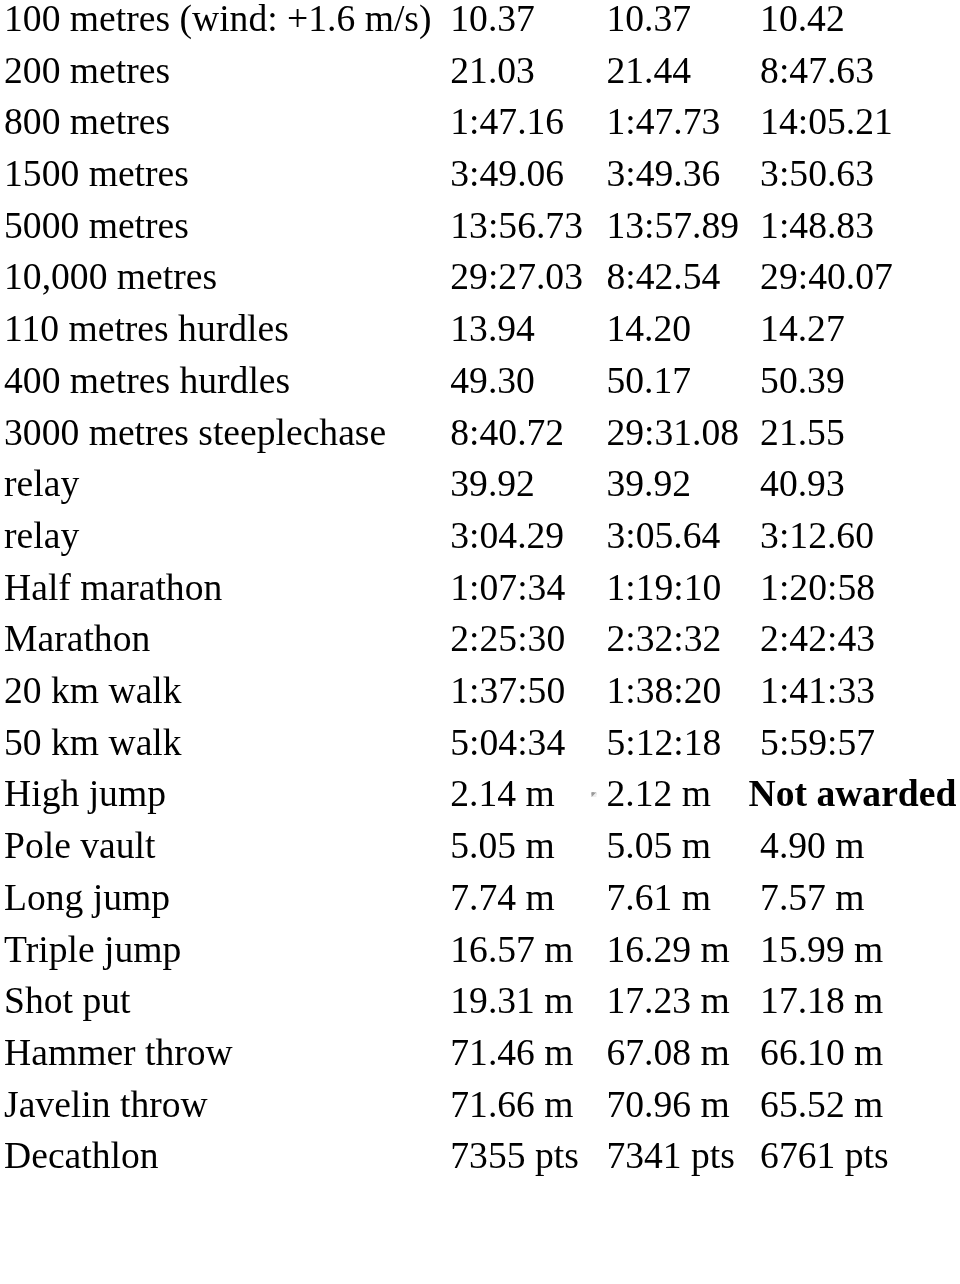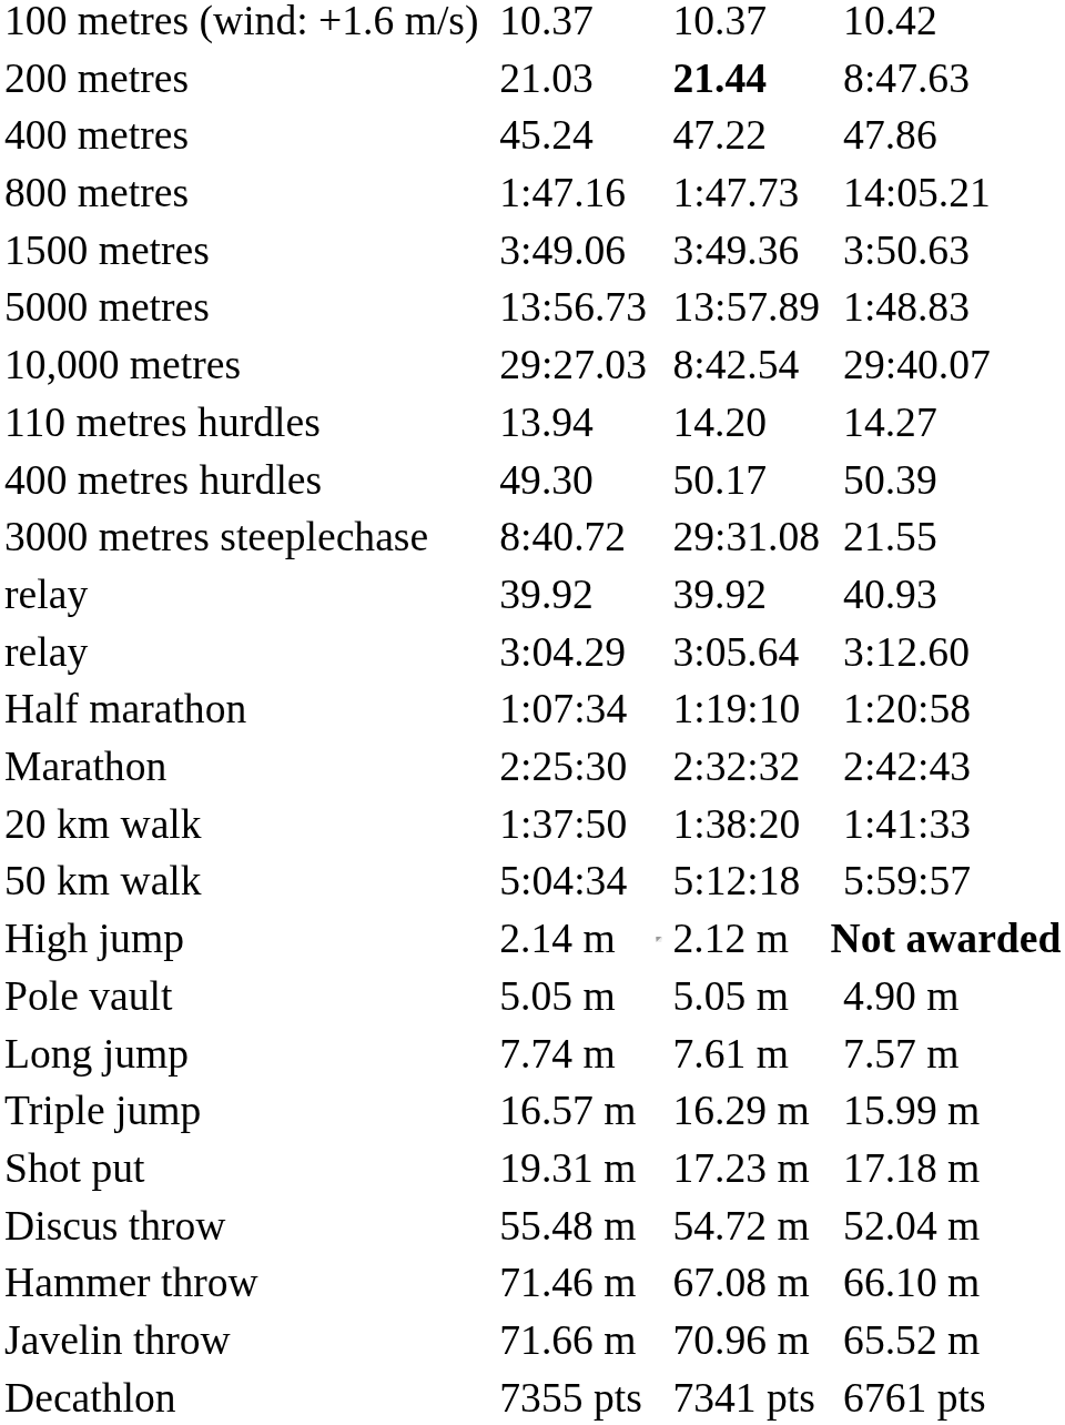 <table>
 <tr>
 <td>100 metres (wind: +1.6 m/s)</td>
 <td></td>
 <td>10.37</td>
 <td></td>
 <td>10.37</td>
 <td></td>
 <td>10.42</td>
 </tr>
 <tr>
 <td>200 metres</td>
 <td></td>
 <td>21.03</td>
 <td></td>
-<td>21.44</td>
+<td><strong>21.44</strong></td>
 <td></td>
 <td>8:47.63</td>
+</tr>
+<tr>
+<td>400 metres</td>
+<td></td>
+<td>45.24</td>
+<td></td>
+<td>47.22</td>
+<td></td>
+<td>47.86</td>
 </tr>
 <tr>
 <td>800 metres</td>
 <td></td>
 <td>1:47.16</td>
 <td></td>
 <td>1:47.73</td>
 <td></td>
 <td>14:05.21</td>
 </tr>
 <tr>
 <td>1500 metres</td>
 <td></td>
 <td>3:49.06</td>
 <td></td>
 <td>3:49.36</td>
 <td></td>
 <td>3:50.63</td>
 </tr>
 <tr>
 <td>5000 metres</td>
 <td></td>
 <td>13:56.73</td>
 <td></td>
 <td>13:57.89</td>
 <td></td>
 <td>1:48.83</td>
 </tr>
 <tr>
 <td>10,000 metres</td>
 <td></td>
 <td>29:27.03</td>
 <td></td>
 <td>8:42.54</td>
 <td></td>
 <td>29:40.07</td>
 </tr>
 <tr>
 <td>110 metres hurdles</td>
 <td></td>
 <td>13.94</td>
 <td></td>
 <td>14.20</td>
 <td></td>
 <td>14.27</td>
 </tr>
 <tr>
 <td>400 metres hurdles</td>
 <td></td>
 <td>49.30</td>
 <td></td>
 <td>50.17</td>
 <td></td>
 <td>50.39</td>
 </tr>
 <tr>
 <td>3000 metres steeplechase</td>
 <td></td>
 <td>8:40.72</td>
 <td></td>
 <td>29:31.08</td>
 <td></td>
 <td>21.55</td>
 </tr>
 <tr>
 <td> relay</td>
 <td></td>
 <td>39.92</td>
 <td></td>
 <td>39.92</td>
 <td></td>
 <td>40.93</td>
 </tr>
 <tr>
 <td> relay</td>
 <td></td>
 <td>3:04.29</td>
 <td></td>
 <td>3:05.64</td>
 <td></td>
 <td>3:12.60</td>
 </tr>
 <tr>
 <td>Half marathon</td>
 <td></td>
 <td>1:07:34</td>
 <td></td>
 <td>1:19:10</td>
 <td></td>
 <td>1:20:58</td>
 </tr>
 <tr>
 <td>Marathon</td>
 <td></td>
 <td>2:25:30</td>
 <td></td>
 <td>2:32:32</td>
 <td></td>
 <td>2:42:43</td>
 </tr>
 <tr>
 <td>20 km walk</td>
 <td></td>
 <td>1:37:50</td>
 <td></td>
 <td>1:38:20</td>
 <td></td>
 <td>1:41:33</td>
 </tr>
 <tr>
 <td>50 km walk</td>
 <td></td>
 <td>5:04:34</td>
 <td></td>
 <td>5:12:18</td>
 <td></td>
 <td>5:59:57</td>
 </tr>
 <tr>
 <td>High jump</td>
 <td></td>
 <td>2.14 m</td>
 <td><hr></td>
 <td>2.12 m</td>
 <th colspan=2>Not awarded</th>
 </tr>
 <tr>
 <td>Pole vault</td>
 <td></td>
 <td>5.05 m</td>
 <td></td>
 <td>5.05 m</td>
 <td></td>
 <td>4.90 m</td>
 </tr>
 <tr>
 <td>Long jump</td>
 <td></td>
 <td>7.74 m</td>
 <td></td>
 <td>7.61 m</td>
 <td></td>
 <td>7.57 m</td>
 </tr>
 <tr>
 <td>Triple jump</td>
 <td></td>
 <td>16.57 m</td>
 <td></td>
 <td>16.29 m</td>
 <td></td>
 <td>15.99 m</td>
 </tr>
 <tr>
 <td>Shot put</td>
 <td></td>
 <td>19.31 m</td>
 <td></td>
 <td>17.23 m</td>
 <td></td>
 <td>17.18 m</td>
 </tr>
 <tr>
+<td>Discus throw</td>
+<td></td>
+<td>55.48 m</td>
+<td></td>
+<td>54.72 m</td>
+<td></td>
+<td>52.04 m</td>
+</tr>
+<tr>
 <td>Hammer throw</td>
 <td></td>
 <td>71.46 m</td>
 <td></td>
 <td>67.08 m</td>
 <td></td>
 <td>66.10 m</td>
 </tr>
 <tr>
 <td>Javelin throw</td>
 <td></td>
 <td>71.66 m</td>
 <td></td>
 <td>70.96 m</td>
 <td></td>
 <td>65.52 m</td>
 </tr>
 <tr>
 <td>Decathlon</td>
 <td></td>
 <td>7355 pts</td>
 <td></td>
 <td>7341 pts</td>
 <td></td>
 <td>6761 pts</td>
 </tr>
 </table>
